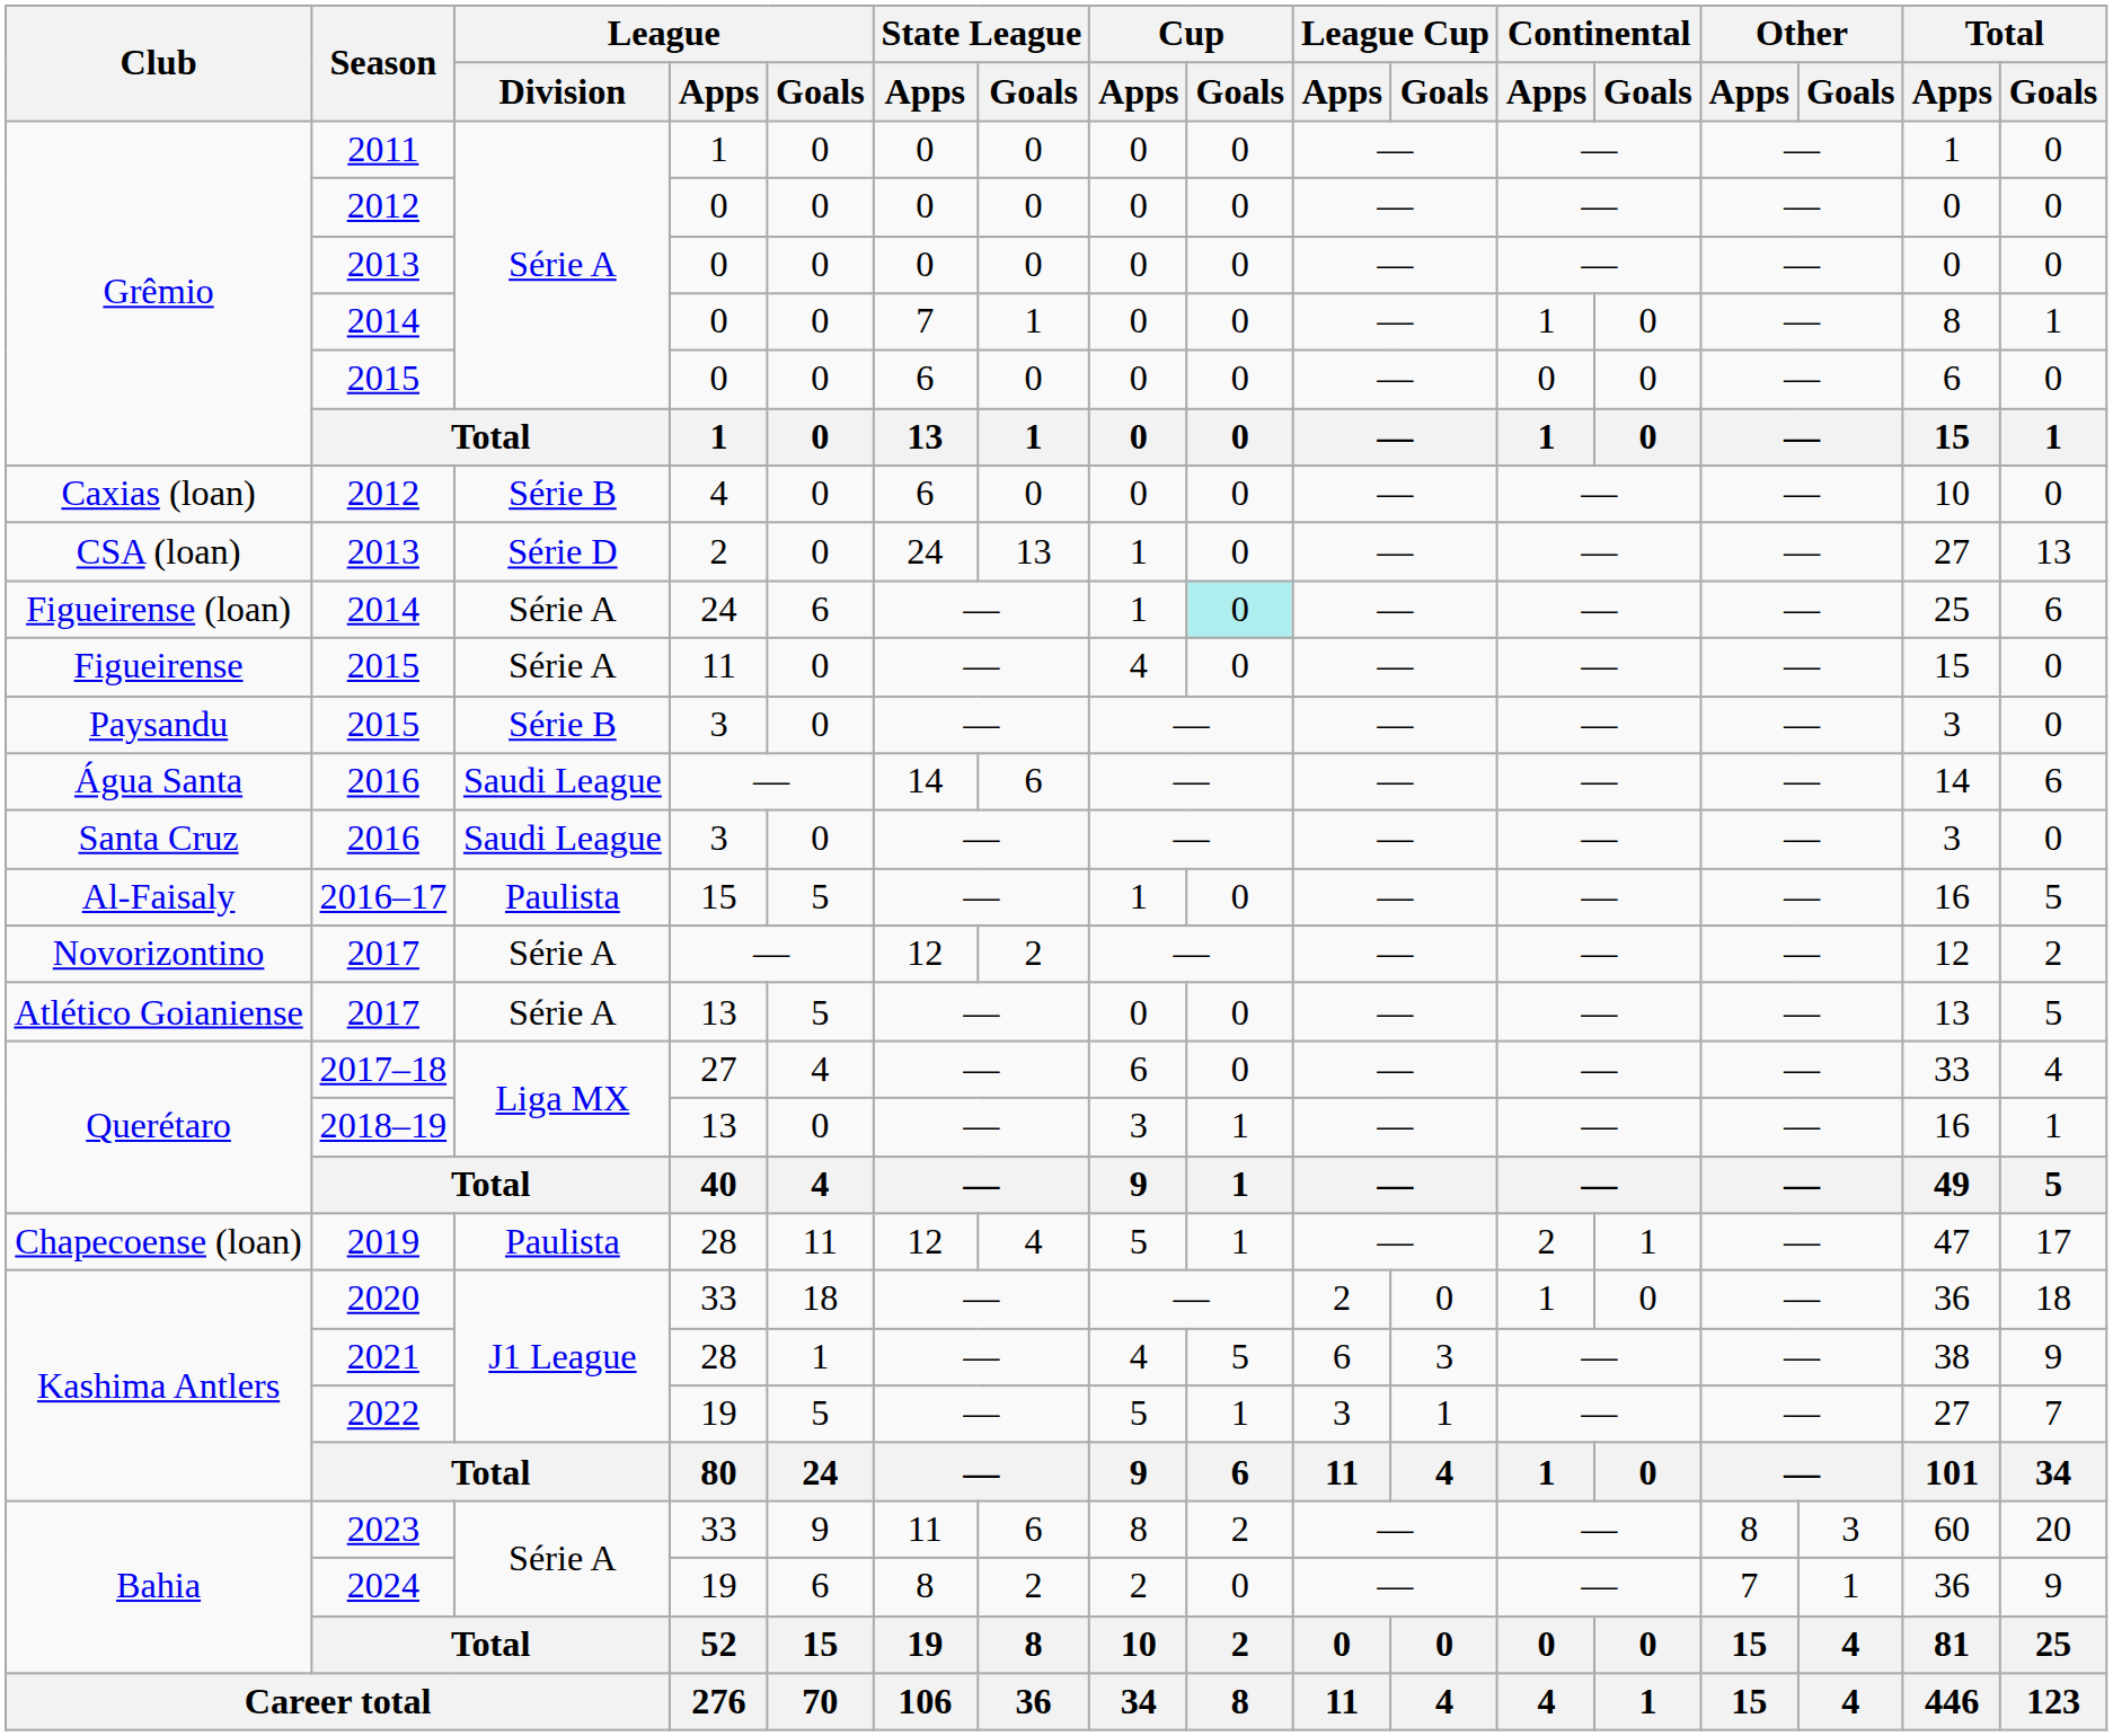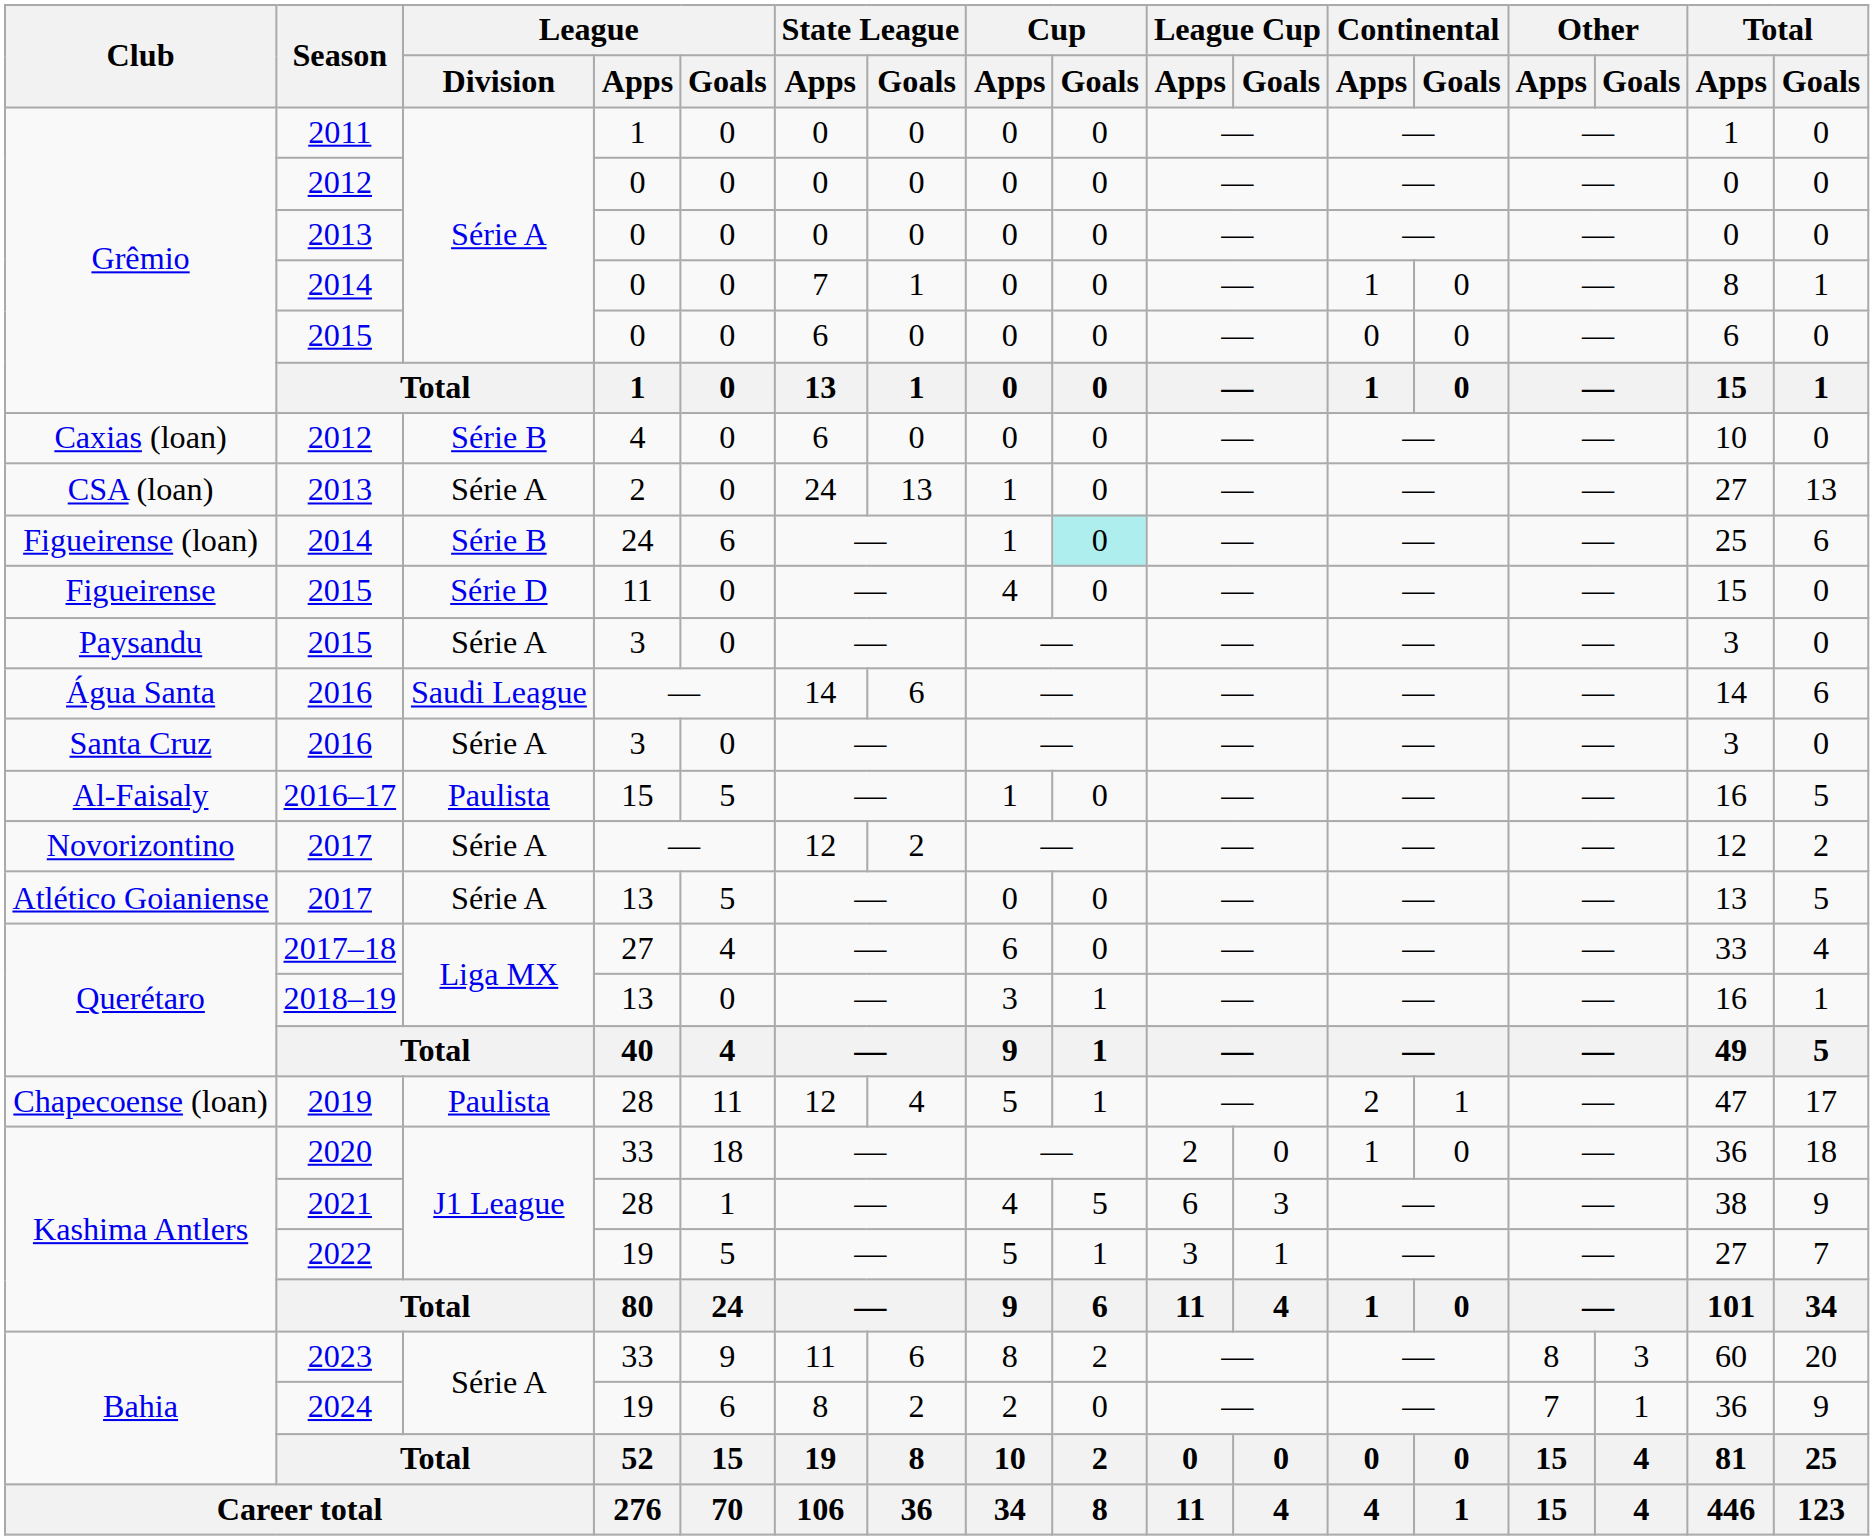 <table class="wikitable" style="text-align: center;">
 <tr>
 <th rowspan="2">Club</th>
 <th rowspan="2">Season</th>
 <th colspan="3">League</th>
 <th colspan="2">State League</th>
 <th colspan="2">Cup</th>
 <th colspan="2">League Cup</th>
 <th colspan="2">Continental</th>
 <th colspan="2">Other</th>
 <th colspan="2">Total</th>
 </tr>
 <tr>
 <th>Division</th>
 <th>Apps</th>
 <th>Goals</th>
 <th>Apps</th>
 <th>Goals</th>
 <th>Apps</th>
 <th>Goals</th>
 <th>Apps</th>
 <th>Goals</th>
 <th>Apps</th>
 <th>Goals</th>
 <th>Apps</th>
 <th>Goals</th>
 <th>Apps</th>
 <th>Goals</th>
 </tr>
 <tr>
 <td rowspan="6" valign="center"><a href='#'>Grêmio</a></td>
 <td><a href='#'>2011</a></td>
 <td rowspan="5"><a href='#'>Série A</a></td>
 <td>1</td>
 <td>0</td>
 <td>0</td>
 <td>0</td>
 <td>0</td>
 <td>0</td>
 <td colspan="2">—</td>
 <td colspan="2">—</td>
 <td colspan="2">—</td>
 <td>1</td>
 <td>0</td>
 </tr>
 <tr>
 <td><a href='#'>2012</a></td>
 <td>0</td>
 <td>0</td>
 <td>0</td>
 <td>0</td>
 <td>0</td>
 <td>0</td>
 <td colspan="2">—</td>
 <td colspan="2">—</td>
 <td colspan="2">—</td>
 <td>0</td>
 <td>0</td>
 </tr>
 <tr>
 <td><a href='#'>2013</a></td>
 <td>0</td>
 <td>0</td>
 <td>0</td>
 <td>0</td>
 <td>0</td>
 <td>0</td>
 <td colspan="2">—</td>
 <td colspan="2">—</td>
 <td colspan="2">—</td>
 <td>0</td>
 <td>0</td>
 </tr>
 <tr>
 <td><a href='#'>2014</a></td>
 <td>0</td>
 <td>0</td>
 <td>7</td>
 <td>1</td>
 <td>0</td>
 <td>0</td>
 <td colspan="2">—</td>
 <td>1</td>
 <td>0</td>
 <td colspan="2">—</td>
 <td>8</td>
 <td>1</td>
 </tr>
 <tr>
 <td><a href='#'>2015</a></td>
 <td>0</td>
 <td>0</td>
 <td>6</td>
 <td>0</td>
 <td>0</td>
 <td>0</td>
 <td colspan="2">—</td>
 <td>0</td>
 <td>0</td>
 <td colspan="2">—</td>
 <td>6</td>
 <td>0</td>
 </tr>
 <tr>
 <th colspan="2">Total</th>
 <th>1</th>
 <th>0</th>
 <th>13</th>
 <th>1</th>
 <th>0</th>
 <th>0</th>
 <th colspan="2">—</th>
 <th>1</th>
 <th>0</th>
 <th colspan="2">—</th>
 <th>15</th>
 <th>1</th>
 </tr>
 <tr>
 <td valign="center"><a href='#'>Caxias</a> (loan)</td>
 <td><a href='#'>2012</a></td>
 <td><a href='#'>Série B</a></td>
 <td>4</td>
 <td>0</td>
 <td>6</td>
 <td>0</td>
 <td>0</td>
 <td>0</td>
 <td colspan="2">—</td>
 <td colspan="2">—</td>
 <td colspan="2">—</td>
 <td>10</td>
 <td>0</td>
 </tr>
 <tr>
 <td valign="center"><a href='#'>CSA</a> (loan)</td>
 <td><a href='#'>2013</a></td>
-<td><a href='#'>Série D</a></td>
+<td valign="center">Série A</td>
 <td>2</td>
 <td>0</td>
 <td>24</td>
 <td>13</td>
 <td>1</td>
 <td>0</td>
 <td colspan="2">—</td>
 <td colspan="2">—</td>
 <td colspan="2">—</td>
 <td>27</td>
 <td>13</td>
 </tr>
 <tr>
 <td valign="center"><a href='#'>Figueirense</a> (loan)</td>
 <td><a href='#'>2014</a></td>
-<td valign="center">Série A</td>
+<td><a href='#'>Série B</a></td>
 <td>24</td>
 <td>6</td>
 <td colspan="2">—</td>
 <td>1</td>
 <td style="background: paleturquoise;">0</td>
 <td colspan="2">—</td>
 <td colspan="2">—</td>
 <td colspan="2">—</td>
 <td>25</td>
 <td>6</td>
 </tr>
 <tr>
 <td valign="center"><a href='#'>Figueirense</a></td>
 <td><a href='#'>2015</a></td>
-<td valign="center">Série A</td>
+<td><a href='#'>Série D</a></td>
 <td>11</td>
 <td>0</td>
 <td colspan="2">—</td>
 <td>4</td>
 <td>0</td>
 <td colspan="2">—</td>
 <td colspan="2">—</td>
 <td colspan="2">—</td>
 <td>15</td>
 <td>0</td>
 </tr>
 <tr>
 <td valign="center"><a href='#'>Paysandu</a></td>
 <td><a href='#'>2015</a></td>
-<td><a href='#'>Série B</a></td>
+<td valign="center">Série A</td>
 <td>3</td>
 <td>0</td>
 <td colspan="2">—</td>
 <td colspan="2">—</td>
 <td colspan="2">—</td>
 <td colspan="2">—</td>
 <td colspan="2">—</td>
 <td>3</td>
 <td>0</td>
 </tr>
 <tr>
 <td valign="center"><a href='#'>Água Santa</a></td>
 <td><a href='#'>2016</a></td>
 <td><a href='#'>Saudi League</a></td>
 <td colspan="2">—</td>
 <td>14</td>
 <td>6</td>
 <td colspan="2">—</td>
 <td colspan="2">—</td>
 <td colspan="2">—</td>
 <td colspan="2">—</td>
 <td>14</td>
 <td>6</td>
 </tr>
 <tr>
 <td valign="center"><a href='#'>Santa Cruz</a></td>
 <td><a href='#'>2016</a></td>
-<td><a href='#'>Saudi League</a></td>
+<td>Série A</td>
 <td>3</td>
 <td>0</td>
 <td colspan="2">—</td>
 <td colspan="2">—</td>
 <td colspan="2">—</td>
 <td colspan="2">—</td>
 <td colspan="2">—</td>
 <td>3</td>
 <td>0</td>
 </tr>
 <tr>
 <td valign="center"><a href='#'>Al-Faisaly</a></td>
 <td><a href='#'>2016–17</a></td>
 <td><a href='#'>Paulista</a></td>
 <td>15</td>
 <td>5</td>
 <td colspan="2">—</td>
 <td>1</td>
 <td>0</td>
 <td colspan="2">—</td>
 <td colspan="2">—</td>
 <td colspan="2">—</td>
 <td>16</td>
 <td>5</td>
 </tr>
 <tr>
 <td valign="center"><a href='#'>Novorizontino</a></td>
 <td><a href='#'>2017</a></td>
 <td>Série A</td>
 <td colspan="2">—</td>
 <td>12</td>
 <td>2</td>
 <td colspan="2">—</td>
 <td colspan="2">—</td>
 <td colspan="2">—</td>
 <td colspan="2">—</td>
 <td>12</td>
 <td>2</td>
 </tr>
 <tr>
 <td valign="center"><a href='#'>Atlético Goianiense</a></td>
 <td><a href='#'>2017</a></td>
 <td>Série A</td>
 <td>13</td>
 <td>5</td>
 <td colspan="2">—</td>
 <td>0</td>
 <td>0</td>
 <td colspan="2">—</td>
 <td colspan="2">—</td>
 <td colspan="2">—</td>
 <td>13</td>
 <td>5</td>
 </tr>
 <tr>
 <td rowspan="3" valign="center"><a href='#'>Querétaro</a></td>
 <td><a href='#'>2017–18</a></td>
 <td rowspan="2"><a href='#'>Liga MX</a></td>
 <td>27</td>
 <td>4</td>
 <td colspan="2">—</td>
 <td>6</td>
 <td>0</td>
 <td colspan="2">—</td>
 <td colspan="2">—</td>
 <td colspan="2">—</td>
 <td>33</td>
 <td>4</td>
 </tr>
 <tr>
 <td><a href='#'>2018–19</a></td>
 <td>13</td>
 <td>0</td>
 <td colspan="2">—</td>
 <td>3</td>
 <td>1</td>
 <td colspan="2">—</td>
 <td colspan="2">—</td>
 <td colspan="2">—</td>
 <td>16</td>
 <td>1</td>
 </tr>
 <tr>
 <th colspan="2">Total</th>
 <th>40</th>
 <th>4</th>
 <th colspan="2">—</th>
 <th>9</th>
 <th>1</th>
 <th colspan="2">—</th>
 <th colspan="2">—</th>
 <th colspan="2">—</th>
 <th>49</th>
 <th>5</th>
 </tr>
 <tr>
 <td valign="center"><a href='#'>Chapecoense</a> (loan)</td>
 <td><a href='#'>2019</a></td>
 <td><a href='#'>Paulista</a></td>
 <td>28</td>
 <td>11</td>
 <td>12</td>
 <td>4</td>
 <td>5</td>
 <td>1</td>
 <td colspan="2">—</td>
 <td>2</td>
 <td>1</td>
 <td colspan="2">—</td>
 <td>47</td>
 <td>17</td>
 </tr>
 <tr>
 <td rowspan="4"><a href='#'>Kashima Antlers</a></td>
 <td><a href='#'>2020</a></td>
 <td rowspan="3"><a href='#'>J1 League</a></td>
 <td>33</td>
 <td>18</td>
 <td colspan="2">—</td>
 <td colspan="2">—</td>
 <td>2</td>
 <td>0</td>
 <td>1</td>
 <td>0</td>
 <td colspan="2">—</td>
 <td>36</td>
 <td>18</td>
 </tr>
 <tr>
 <td><a href='#'>2021</a></td>
 <td>28</td>
 <td>1</td>
 <td colspan="2">—</td>
 <td>4</td>
 <td>5</td>
 <td>6</td>
 <td>3</td>
 <td colspan="2">—</td>
 <td colspan="2">—</td>
 <td>38</td>
 <td>9</td>
 </tr>
 <tr>
 <td><a href='#'>2022</a></td>
 <td>19</td>
 <td>5</td>
 <td colspan="2">—</td>
 <td>5</td>
 <td>1</td>
 <td>3</td>
 <td>1</td>
 <td colspan="2">—</td>
 <td colspan="2">—</td>
 <td>27</td>
 <td>7</td>
 </tr>
 <tr>
 <th colspan="2">Total</th>
 <th>80</th>
 <th>24</th>
 <th colspan="2">—</th>
 <th>9</th>
 <th>6</th>
 <th>11</th>
 <th>4</th>
 <th>1</th>
 <th>0</th>
 <th colspan="2">—</th>
 <th>101</th>
 <th>34</th>
 </tr>
 <tr>
 <td rowspan="3"><a href='#'>Bahia</a></td>
 <td><a href='#'>2023</a></td>
 <td rowspan="2">Série A</td>
 <td>33</td>
 <td>9</td>
 <td>11</td>
 <td>6</td>
 <td>8</td>
 <td>2</td>
 <td colspan="2">—</td>
 <td colspan="2">—</td>
 <td>8</td>
 <td>3</td>
 <td>60</td>
 <td>20</td>
 </tr>
 <tr>
 <td><a href='#'>2024</a></td>
 <td>19</td>
 <td>6</td>
 <td>8</td>
 <td>2</td>
 <td>2</td>
 <td>0</td>
 <td colspan="2">—</td>
 <td colspan="2">—</td>
 <td>7</td>
 <td>1</td>
 <td>36</td>
 <td>9</td>
 </tr>
 <tr>
 <th colspan="2">Total</th>
 <th>52</th>
 <th>15</th>
 <th>19</th>
 <th>8</th>
 <th>10</th>
 <th>2</th>
 <th>0</th>
 <th>0</th>
 <th>0</th>
 <th>0</th>
 <th>15</th>
 <th>4</th>
 <th>81</th>
 <th>25</th>
 </tr>
 <tr>
 <th colspan="3">Career total</th>
 <th>276</th>
 <th>70</th>
 <th>106</th>
 <th>36</th>
 <th>34</th>
 <th>8</th>
 <th>11</th>
 <th>4</th>
 <th>4</th>
 <th>1</th>
 <th>15</th>
 <th>4</th>
 <th>446</th>
 <th>123</th>
 </tr>
 </table>
